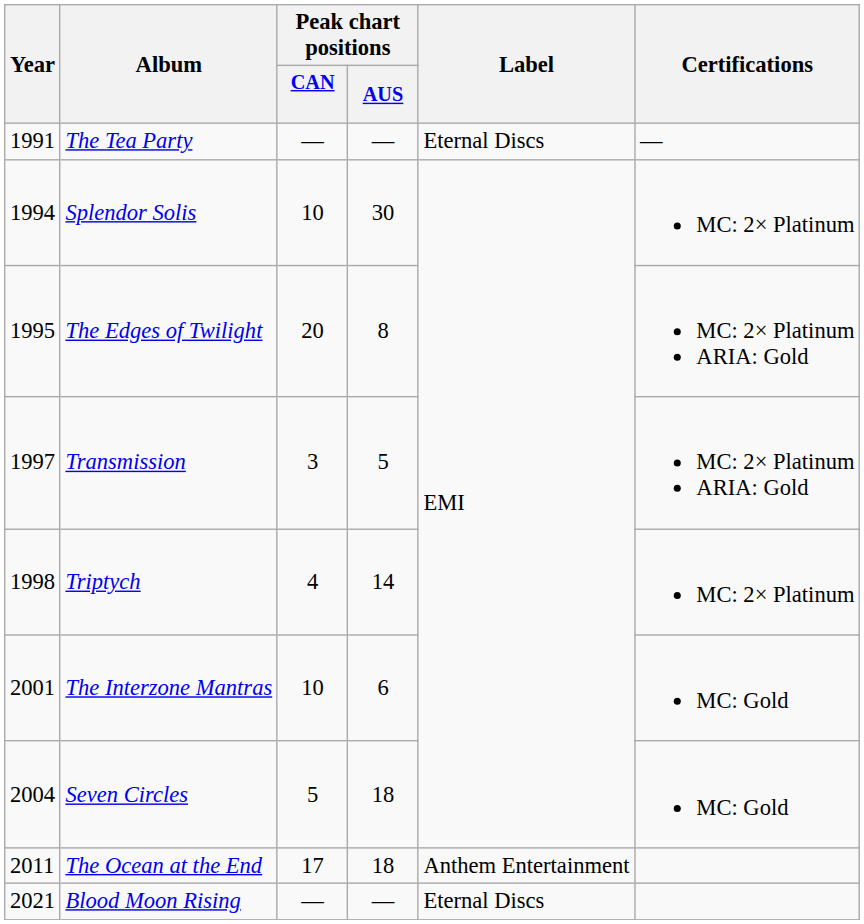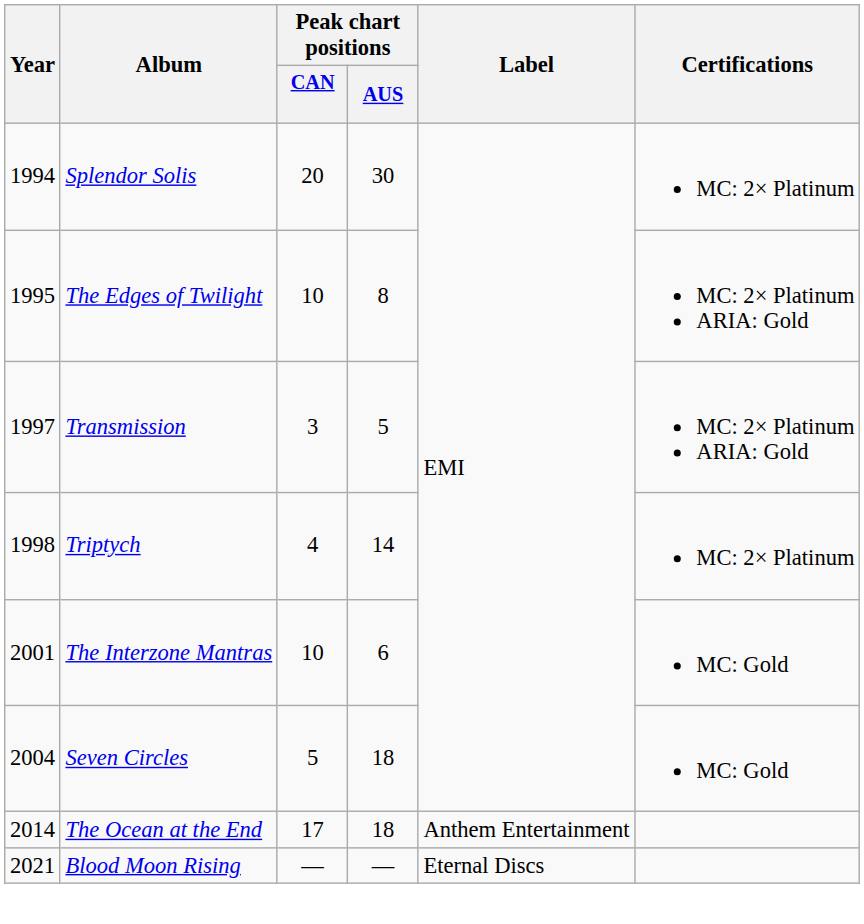 <table class="wikitable">
 <tr>
 <th align="center" rowspan="2">Year</th>
 <th align="center" rowspan="2">Album</th>
 <th colspan="2">Peak chart positions</th>
 <th rowspan="2" align="center">Label</th>
 <th align="center" rowspan="2">Certifications</th>
 </tr>
 <tr>
 <th scope="col" style="width:3em;font-size:90%"><a href='#'>CAN</a><br><br></th>
 <th scope="col" style="width:3em;font-size:90%"><a href='#'>AUS</a><br></th>
 </tr>
 <tr>
-<td>1991</td>
-<td><em><a href='#'>The Tea Party</a></em></td>
-<td align="center">—</td>
-<td align="center">—</td>
-<td>Eternal Discs</td>
-<td>—</td>
-</tr>
-<tr>
 <td>1994</td>
 <td><em><a href='#'>Splendor Solis</a></em></td>
-<td align="center">10</td>
+<td align="center">20</td>
 <td align="center">30</td>
 <td rowspan="6">EMI</td>
 <td><br><ul><li>MC: 2× Platinum</li></ul></td>
 </tr>
 <tr>
 <td>1995</td>
 <td><em><a href='#'>The Edges of Twilight</a></em></td>
-<td align="center">20</td>
+<td align="center">10</td>
 <td align="center">8</td>
 <td><br><ul><li>MC: 2× Platinum</li><li>ARIA: Gold</li></ul></td>
 </tr>
 <tr>
 <td>1997</td>
 <td><em><a href='#'>Transmission</a></em></td>
 <td align="center">3</td>
 <td align="center">5</td>
 <td><br><ul><li>MC: 2× Platinum</li><li>ARIA: Gold</li></ul></td>
 </tr>
 <tr>
 <td>1998</td>
 <td><em><a href='#'>Triptych</a></em></td>
 <td align="center">4</td>
 <td align="center">14</td>
 <td><br><ul><li>MC: 2× Platinum</li></ul></td>
 </tr>
 <tr>
 <td>2001</td>
 <td><em><a href='#'>The Interzone Mantras</a></em></td>
 <td align="center">10</td>
 <td align="center">6</td>
 <td><br><ul><li>MC: Gold</li></ul></td>
 </tr>
 <tr>
 <td>2004</td>
 <td><em><a href='#'>Seven Circles</a></em></td>
 <td align="center">5</td>
 <td align="center">18</td>
 <td><br><ul><li>MC: Gold</li></ul></td>
 </tr>
 <tr>
-<td>2011</td>
+<td>2014</td>
 <td><em><a href='#'>The Ocean at the End</a></em></td>
 <td align="center">17</td>
 <td align="center">18</td>
 <td>Anthem Entertainment</td>
 <td></td>
 </tr>
 <tr>
 <td>2021</td>
 <td><em><a href='#'>Blood Moon Rising</a></em></td>
 <td align="center">—</td>
 <td align="center">—</td>
 <td>Eternal Discs</td>
 <td></td>
 </tr>
 </table>
